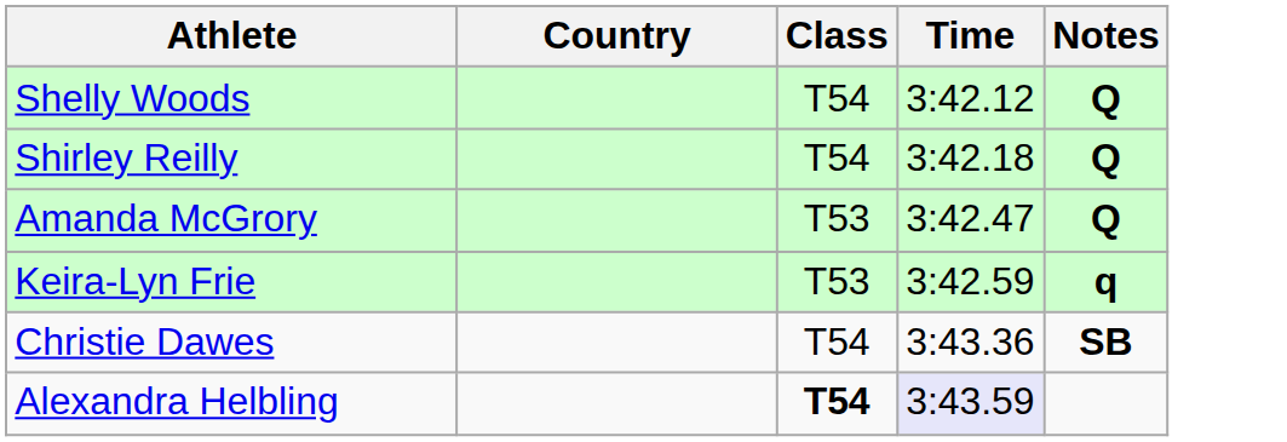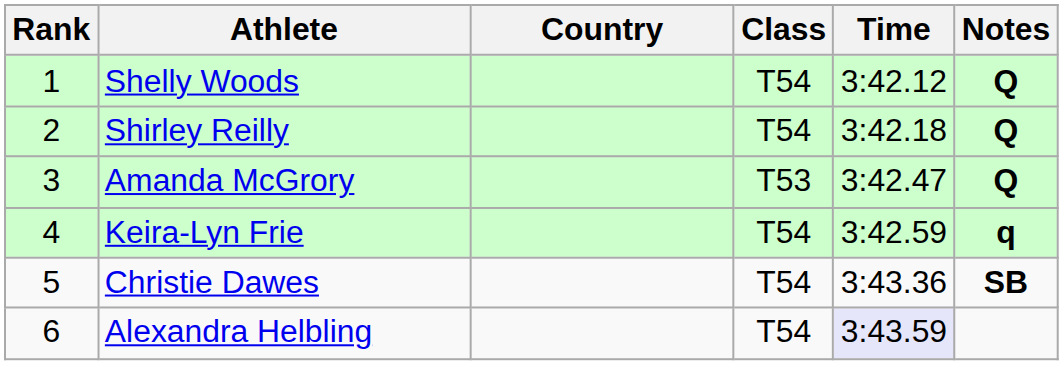 <table class="wikitable sortable" style="text-align:center">
 <tr>
+<th>Rank</th>
 <th style="width:180px">Athlete</th>
 <th style="width:125px">Country</th>
 <th>Class</th>
 <th>Time</th>
 <th>Notes</th>
 </tr>
 <tr style="background:#cfc;">
+<td>1</td>
 <td style="text-align:left;"><a href='#'>Shelly Woods</a></td>
 <td style="text-align:left;"></td>
 <td>T54</td>
 <td>3:42.12</td>
 <td><strong>Q</strong></td>
 </tr>
 <tr style="background:#cfc;">
+<td>2</td>
 <td style="text-align:left;"><a href='#'>Shirley Reilly</a></td>
 <td style="text-align:left;"></td>
 <td>T54</td>
 <td>3:42.18</td>
 <td><strong>Q</strong></td>
 </tr>
 <tr style="background:#cfc;">
+<td>3</td>
 <td style="text-align:left;"><a href='#'>Amanda McGrory</a></td>
 <td style="text-align:left;"></td>
 <td>T53</td>
 <td>3:42.47</td>
 <td><strong>Q</strong></td>
 </tr>
 <tr style="background:#cfc;">
+<td>4</td>
 <td style="text-align:left;"><a href='#'>Keira-Lyn Frie</a></td>
 <td style="text-align:left;"></td>
-<td>T53</td>
+<td>T54</td>
 <td>3:42.59</td>
 <td><strong>q</strong></td>
 </tr>
 <tr>
+<td>5</td>
 <td style="text-align:left;"><a href='#'>Christie Dawes</a></td>
 <td style="text-align:left;"></td>
 <td>T54</td>
 <td>3:43.36</td>
 <td><strong>SB</strong></td>
 </tr>
 <tr>
+<td>6</td>
 <td style="text-align:left;"><a href='#'>Alexandra Helbling</a></td>
 <td style="text-align:left;"></td>
-<td><strong>T54</strong></td>
+<td>T54</td>
 <td style="background: lavender;">3:43.59</td>
 <td></td>
 </tr>
 </table>
